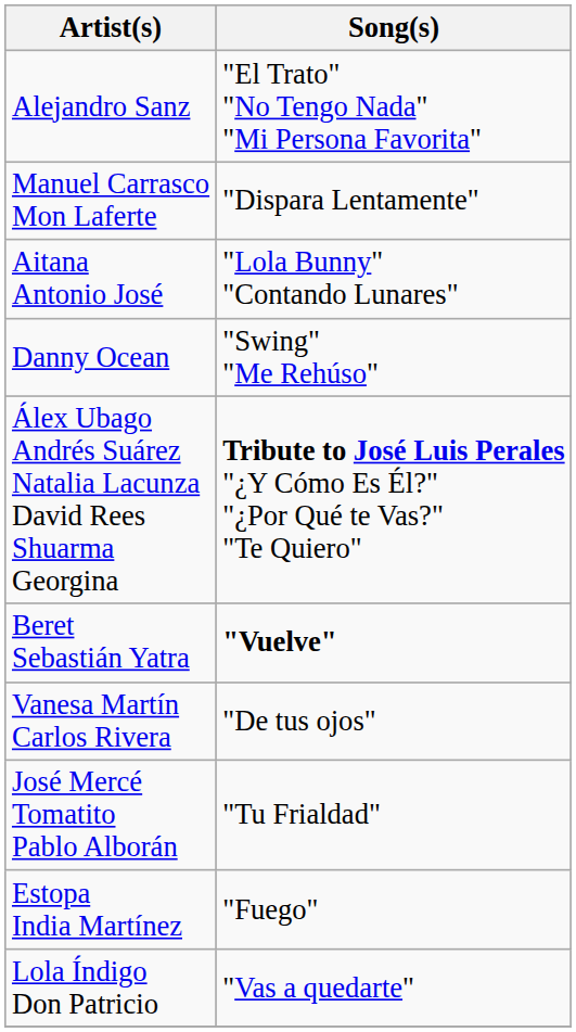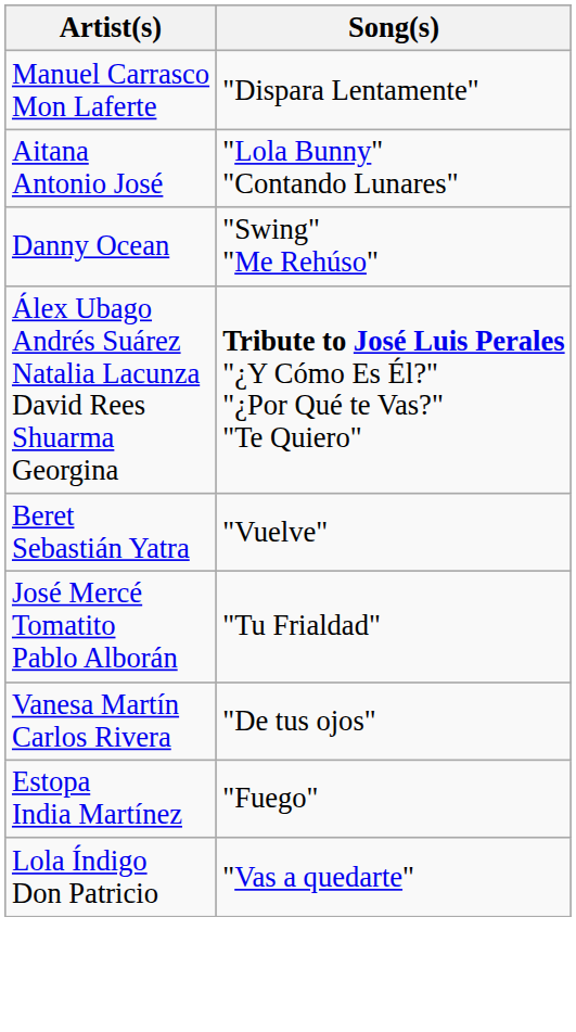 <table class="wikitable plainrowheaders">
 <tr>
 <th scope="col">Artist(s)</th>
 <th scope="col">Song(s)</th>
-</tr>
-<tr>
-<td><a href='#'>Alejandro Sanz</a></td>
-<td>"El Trato" <br>"<a href='#'>No Tengo Nada</a>" <br>"<a href='#'>Mi Persona Favorita</a>" </td>
 </tr>
 <tr>
 <td><a href='#'>Manuel Carrasco</a><br><a href='#'>Mon Laferte</a></td>
 <td>"Dispara Lentamente"</td>
 </tr>
 <tr>
 <td><a href='#'>Aitana</a><br><a href='#'>Antonio José</a></td>
 <td>"<a href='#'>Lola Bunny</a>"<br>"Contando Lunares"</td>
 </tr>
 <tr>
 <td><a href='#'>Danny Ocean</a></td>
 <td>"Swing" <br>"<a href='#'>Me Rehúso</a>"</td>
 </tr>
 <tr>
 <td><a href='#'>Álex Ubago</a><br><a href='#'>Andrés Suárez</a><br><a href='#'>Natalia Lacunza</a><br>David Rees<br><a href='#'>Shuarma</a><br>Georgina</td>
 <td><strong>Tribute to <a href='#'>José Luis Perales</a></strong><br>"¿Y Cómo Es Él?"<br>"¿Por Qué te Vas?"<br>"Te Quiero"</td>
 </tr>
 <tr>
 <td><a href='#'>Beret</a><br><a href='#'>Sebastián Yatra</a></td>
-<td><strong>"Vuelve"</strong></td>
+<td>"Vuelve"</td>
+</tr>
+<tr>
+<td><a href='#'>José Mercé</a><br><a href='#'>Tomatito</a><br><a href='#'>Pablo Alborán</a></td>
+<td>"Tu Frialdad"</td>
 </tr>
 <tr>
 <td><a href='#'>Vanesa Martín</a><br><a href='#'>Carlos Rivera</a></td>
 <td>"De tus ojos"</td>
-</tr>
-<tr>
-<td><a href='#'>José Mercé</a><br><a href='#'>Tomatito</a><br><a href='#'>Pablo Alborán</a></td>
-<td>"Tu Frialdad"</td>
 </tr>
 <tr>
 <td><a href='#'>Estopa</a><br><a href='#'>India Martínez</a></td>
 <td>"Fuego"</td>
 </tr>
 <tr>
 <td><a href='#'>Lola Índigo</a><br>Don Patricio</td>
 <td>"<a href='#'>Vas a quedarte</a>"</td>
 </tr>
 <tr>
 </tr>
 </table>
